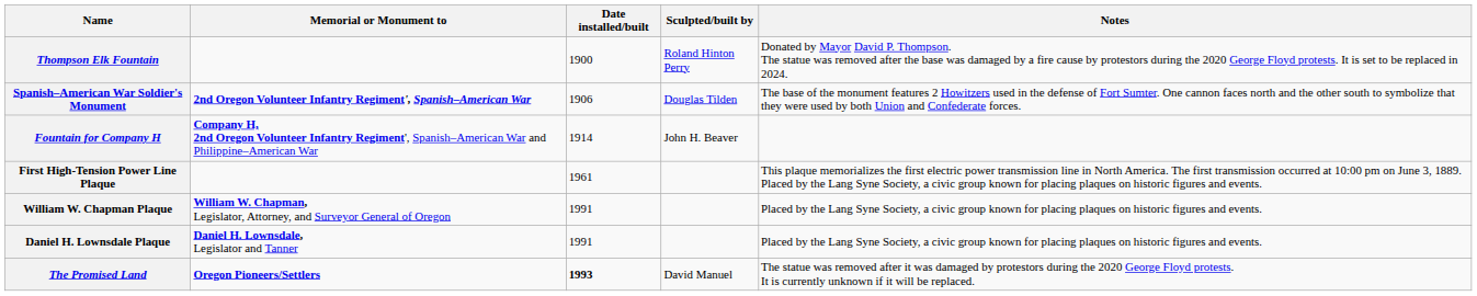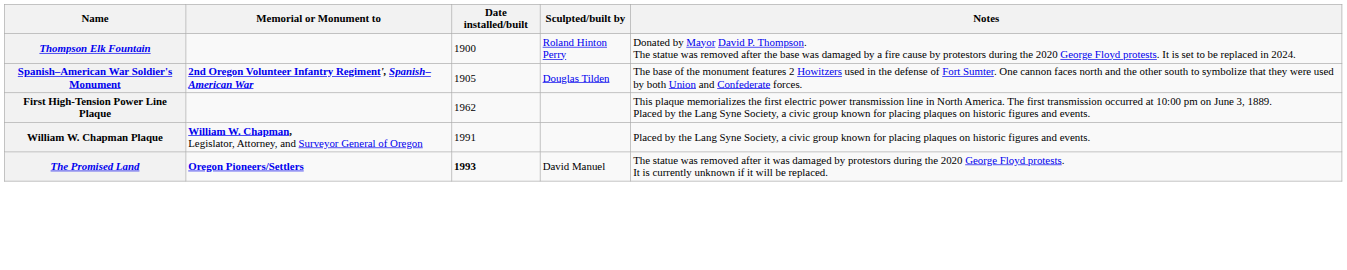 <table class="wikitable sortable">
 <tr>
 <th scope="col">Name</th>
 <th scope="col">Memorial or Monument to</th>
 <th scope="col">Date installed/built</th>
 <th>Sculpted/built by</th>
 <th>Notes</th>
 </tr>
 <tr>
 <th><em><a href='#'>Thompson Elk Fountain</a></em><br></th>
 <td></td>
 <td>1900</td>
 <td><a href='#'>Roland Hinton Perry</a></td>
 <td>Donated by <a href='#'>Mayor</a> <a href='#'>David P. Thompson</a>.<br>The statue was removed after the base was damaged by a fire cause by protestors during the 2020 <a href='#'>George Floyd protests</a>. It is set to be replaced in 2024.</td>
 </tr>
 <tr>
 <th><a href='#'>Spanish–American War Soldier's Monument</a><br></th>
 <td><strong><a href='#'>2nd Oregon Volunteer Infantry Regiment</a><strong><em>',</strong> <a href='#'>Spanish–American War</a></td>
-<td>1906</td>
+<td>1905</td>
 <td><a href='#'>Douglas Tilden</a></td>
 <td>The base of the monument features 2 <a href='#'>Howitzers</a> used in the defense of <a href='#'>Fort Sumter</a>. One cannon faces north and the other south to symbolize that they were used by both <a href='#'>Union</a> and <a href='#'>Confederate</a> forces.</td>
 </tr>
 <tr>
-<th><em><a href='#'>Fountain for Company H</a></em><br></th>
-<td><a href='#'><strong>Company H,</strong></a><br><strong><a href='#'>2nd Oregon Volunteer Infantry Regiment</a></em></strong>',</strong> <a href='#'>Spanish–American War</a> and <a href='#'>Philippine–American War</a></td>
-<td>1914</td>
-<td>John H. Beaver</td>
-<td></td>
-</tr>
-<tr>
 <th>First High-Tension Power Line Plaque<br></th>
 <td></td>
-<td>1961</td>
+<td>1962</td>
 <td></td>
 <td>This plaque memorializes the first electric power transmission line in North America. The first transmission occurred at 10:00 pm on June 3, 1889.<br>Placed by the Lang Syne Society, a civic group known for placing plaques on historic figures and events.</td>
 </tr>
 <tr>
 <th><strong>William W. Chapman Plaque</strong></th>
 <td><strong><a href='#'>William W. Chapman</a>,</strong><br>Legislator, Attorney, and <a href='#'>Surveyor General of Oregon</a></td>
-<td>1991</td>
-<td></td>
-<td>Placed by the Lang Syne Society, a civic group known for placing plaques on historic figures and events.</td>
-</tr>
-<tr>
-<th>Daniel H. Lownsdale Plaque<br></th>
-<td><strong><a href='#'>Daniel H. Lownsdale</a>,</strong><br>Legislator and <a href='#'>Tanner</a></td>
 <td>1991</td>
 <td></td>
 <td>Placed by the Lang Syne Society, a civic group known for placing plaques on historic figures and events.</td>
 </tr>
 <tr>
 <th><a href='#'><em>The Promised Land</em></a></th>
 <td><a href='#'><strong>Oregon Pioneers/Settlers</strong></a></td>
 <td><strong>1993</strong></td>
 <td>David Manuel</td>
 <td>The statue was removed after it was damaged by protestors during the 2020 <a href='#'>George Floyd protests</a>.<br>It is currently unknown if it will be replaced.</td>
 </tr>
 </table>
